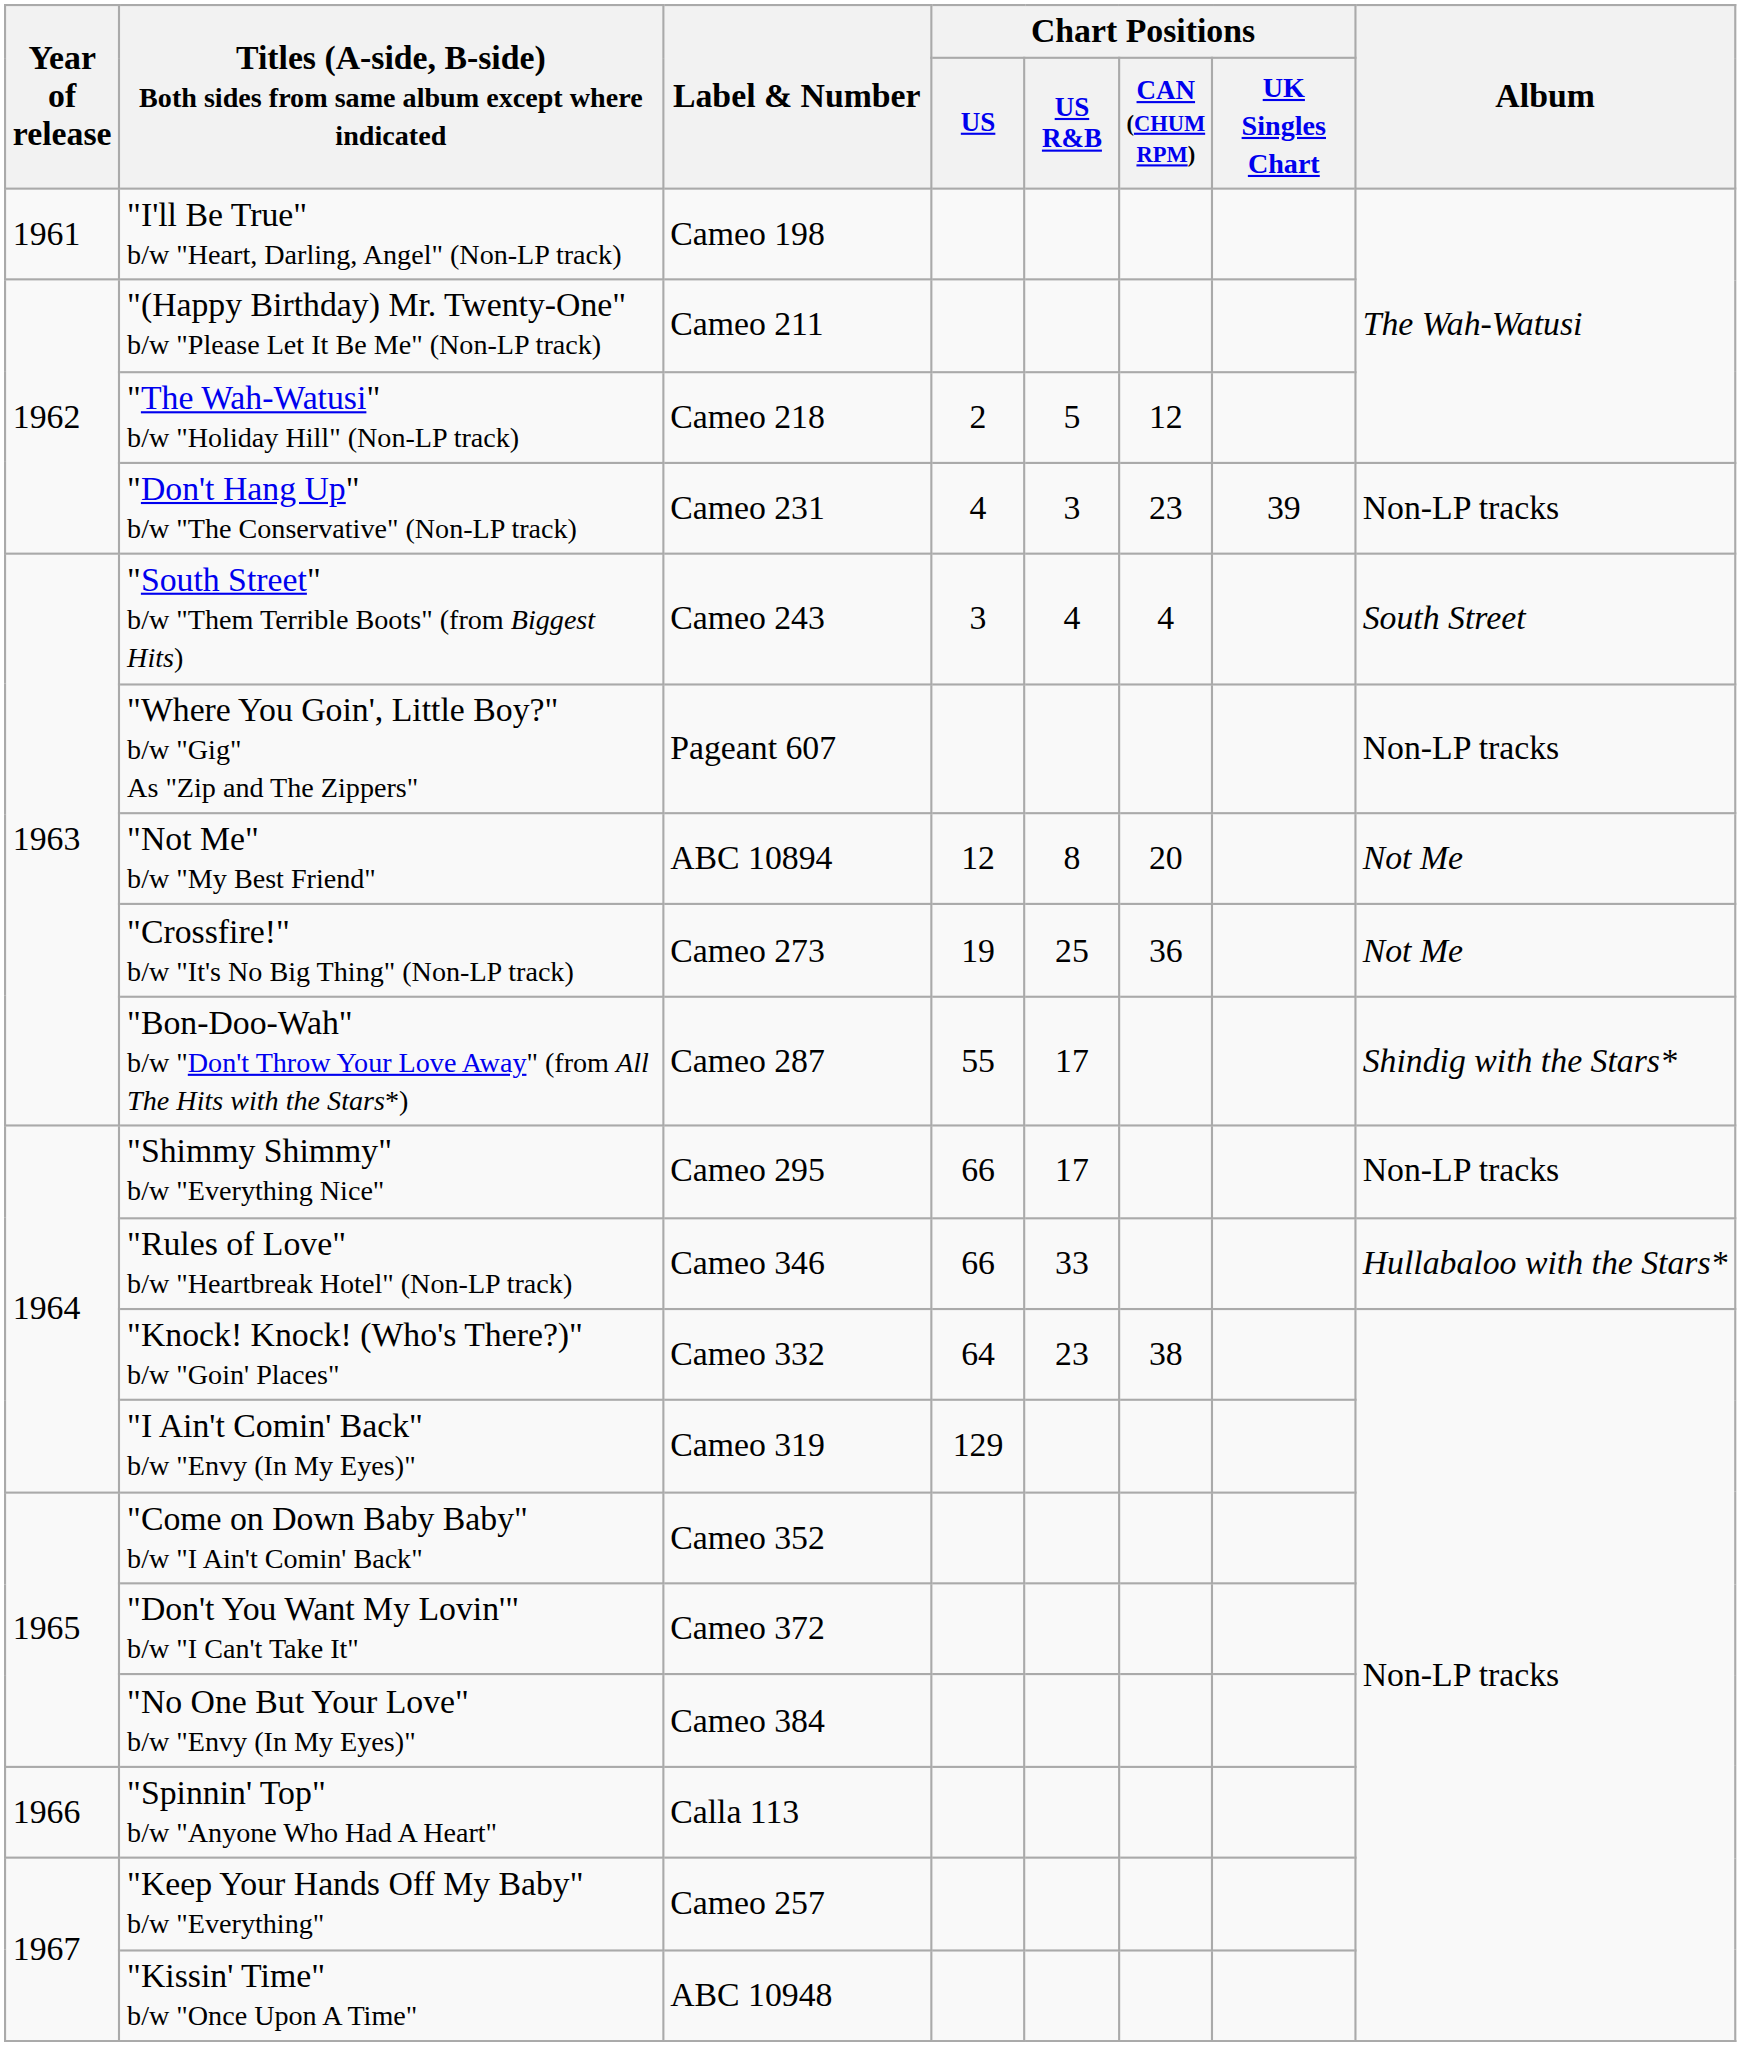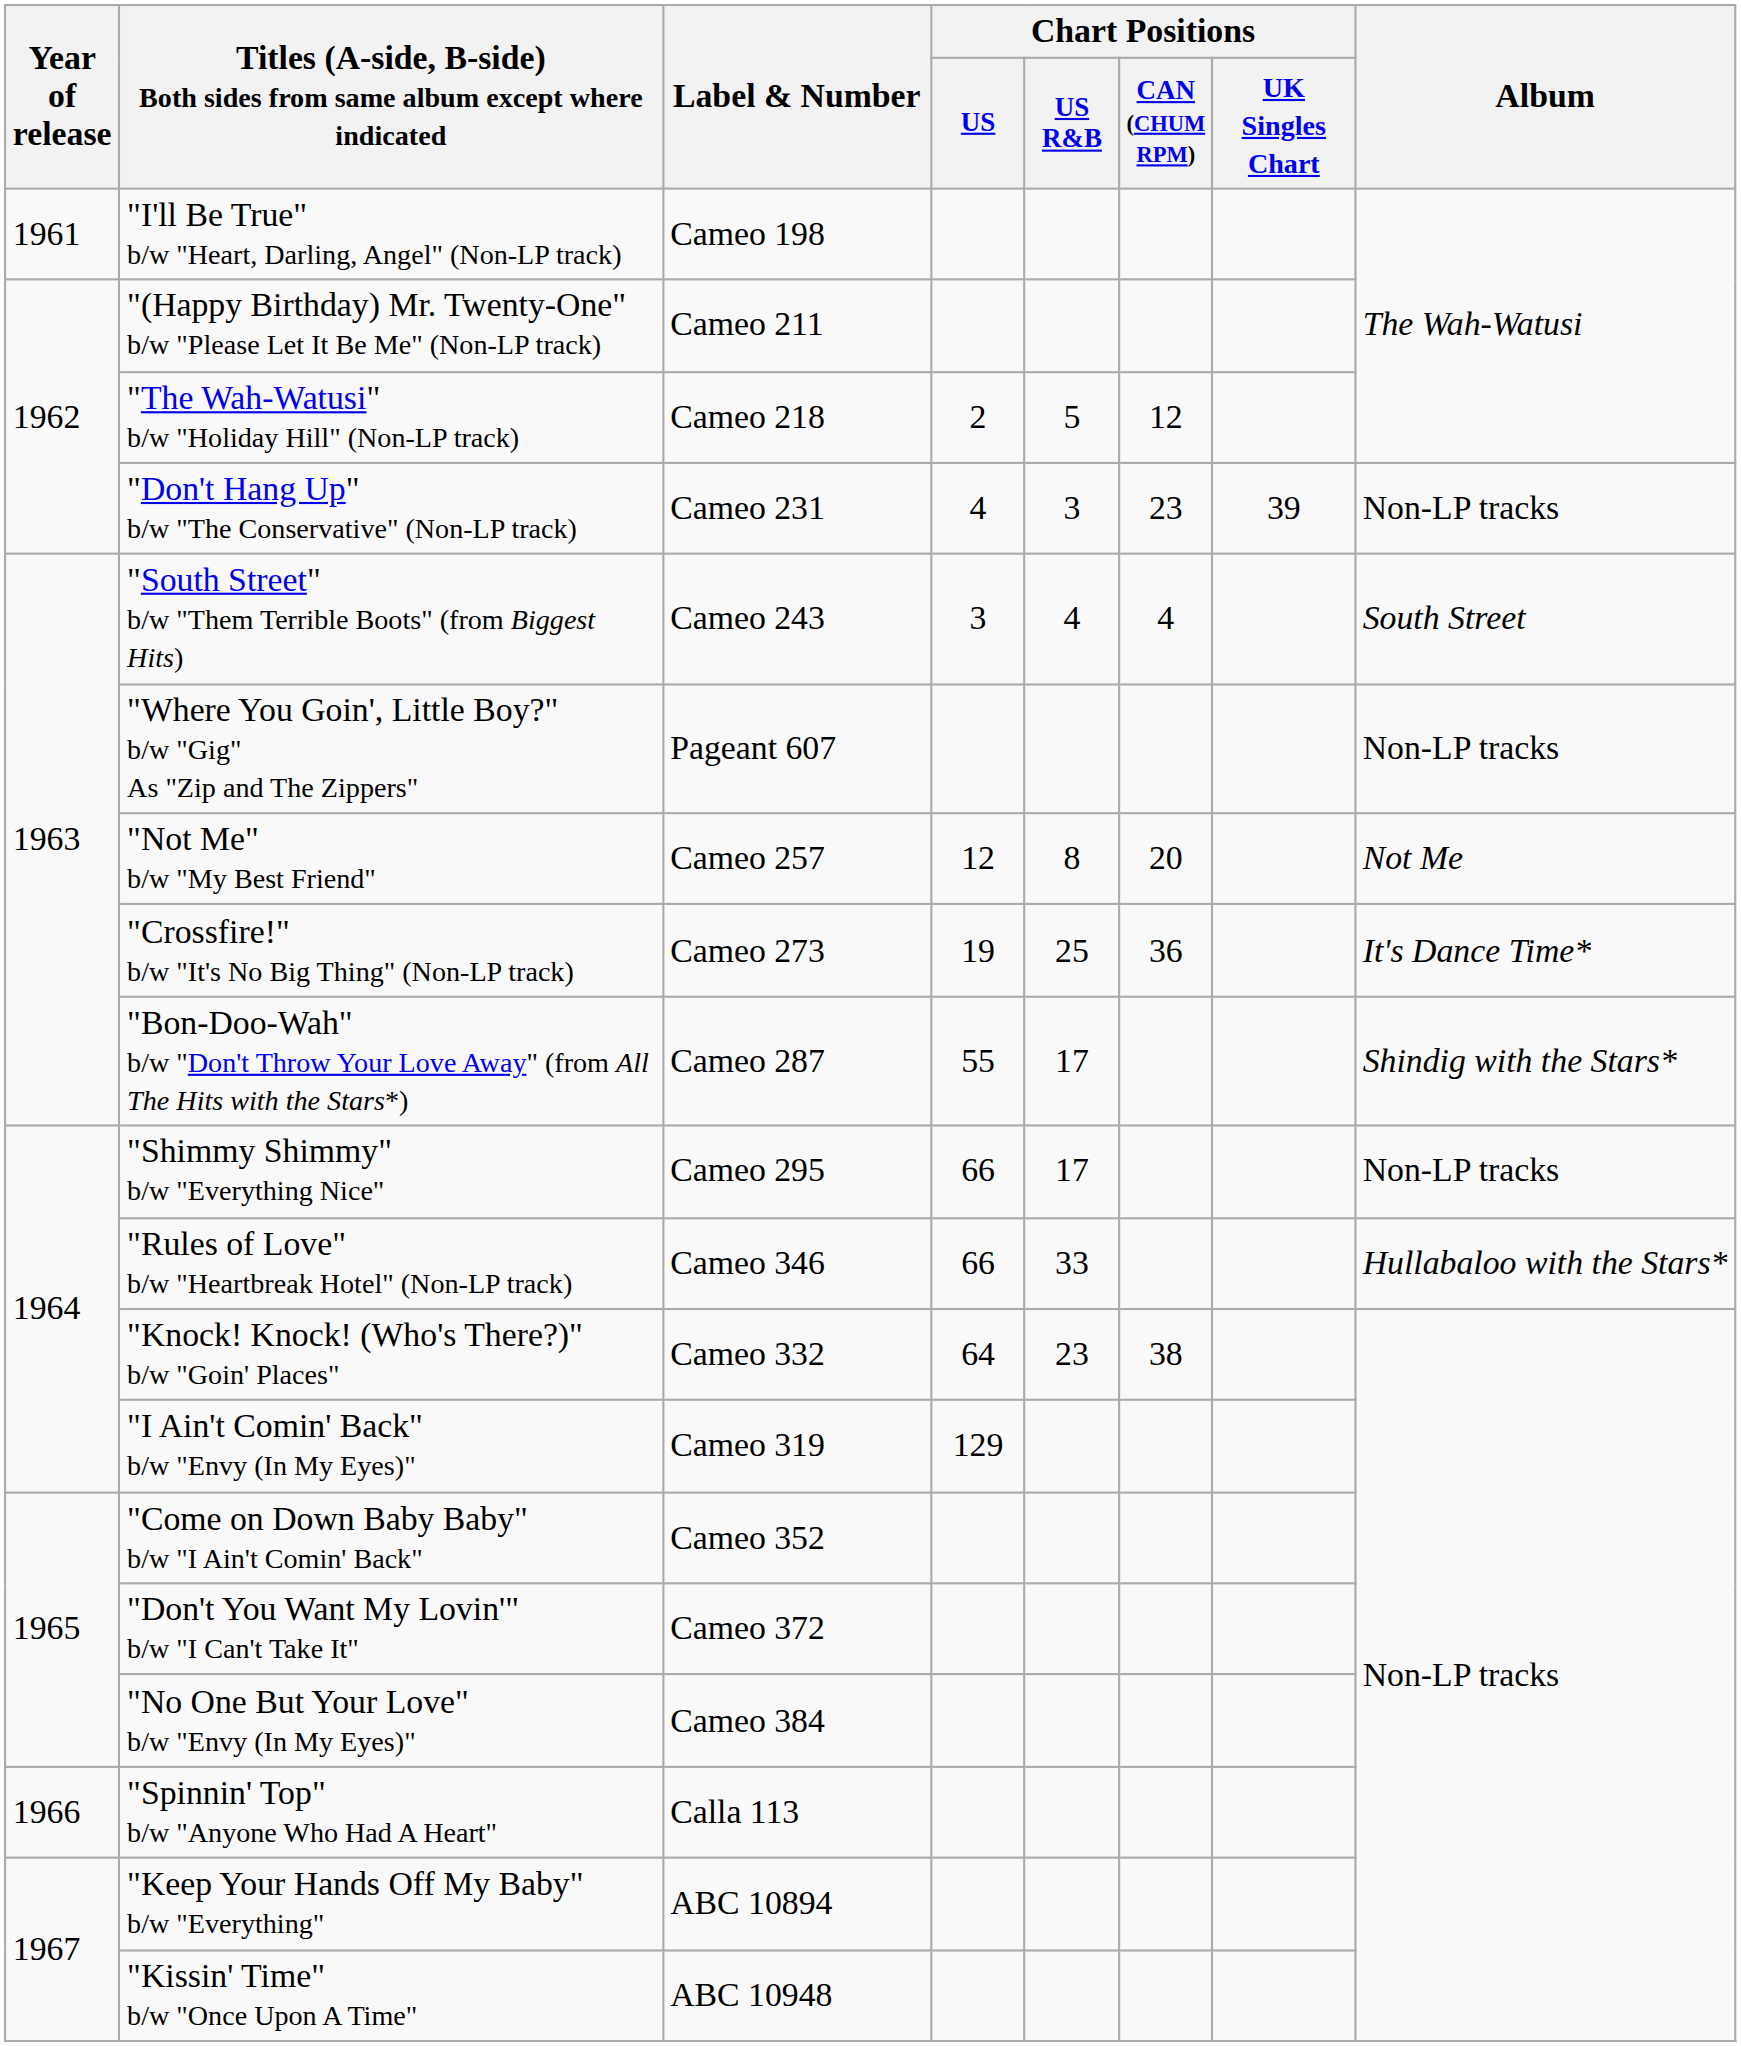 <table class="wikitable">
 <tr>
 <th style="width:20px;" rowspan="2">Year of release</th>
 <th style="width:250px;" rowspan="2">Titles (A-side, B-side)<br><small>Both sides from same album except where indicated</small></th>
 <th style="width:120px;" rowspan="2">Label & Number</th>
 <th colspan="4">Chart Positions</th>
 <th rowspan="2">Album</th>
 </tr>
 <tr>
 <th style="width:3em;font-size:80%;"><a href='#'>US</a></th>
 <th style="width:3em;font-size:80%;"><a href='#'>US R&B</a></th>
 <th style="width:3em;font-size:80%;"><a href='#'>CAN</a><small><br>(<a href='#'>CHUM</a><br><a href='#'>RPM</a>)</small></th>
 <th style="width:60px;"><small><a href='#'>UK Singles Chart</a></small></th>
 </tr>
 <tr>
 <td rowspan="1">1961</td>
 <td rowspan="1">"I'll Be True"<br><small>b/w "Heart, Darling, Angel" (Non-LP track)</small></td>
 <td>Cameo 198</td>
 <td style="text-align:center;"></td>
 <td style="text-align:center;"></td>
 <td style="text-align:center;"></td>
 <td style="text-align:center;"></td>
 <td rowspan="3"><em>The Wah-Watusi</em></td>
 </tr>
 <tr>
 <td rowspan="3">1962</td>
 <td>"(Happy Birthday) Mr. Twenty-One"<br><small>b/w "Please Let It Be Me" (Non-LP track)</small></td>
 <td>Cameo 211</td>
 <td style="text-align:center;"></td>
 <td style="text-align:center;"></td>
 <td style="text-align:center;"></td>
 <td style="text-align:center;"></td>
 </tr>
 <tr>
 <td>"<a href='#'>The Wah-Watusi</a>"<br><small>b/w "Holiday Hill" (Non-LP track)</small></td>
 <td>Cameo 218</td>
 <td style="text-align:center;">2</td>
 <td style="text-align:center;">5</td>
 <td style="text-align:center;">12</td>
 <td style="text-align:center;"></td>
 </tr>
 <tr>
 <td>"<a href='#'>Don't Hang Up</a>"<br><small>b/w "The Conservative" (Non-LP track)</small></td>
 <td>Cameo 231</td>
 <td style="text-align:center;">4</td>
 <td style="text-align:center;">3</td>
 <td style="text-align:center;">23</td>
 <td style="text-align:center;">39</td>
 <td rowspan="1">Non-LP tracks</td>
 </tr>
 <tr>
 <td rowspan="5">1963</td>
 <td>"<a href='#'>South Street</a>"<br><small>b/w "Them Terrible Boots" (from <em>Biggest Hits</em>)</small></td>
 <td>Cameo 243</td>
 <td style="text-align:center;">3</td>
 <td style="text-align:center;">4</td>
 <td style="text-align:center;">4</td>
 <td style="text-align:center;"></td>
 <td rowspan="1"><em>South Street</em></td>
 </tr>
 <tr>
 <td>"Where You Goin', Little Boy?"<br><small>b/w "Gig"<br>As "Zip and The Zippers"</small></td>
 <td>Pageant 607</td>
 <td style="text-align:center;"></td>
 <td style="text-align:center;"></td>
 <td style="text-align:center;"></td>
 <td style="text-align:center;"></td>
 <td rowspan="1">Non-LP tracks</td>
 </tr>
 <tr>
 <td>"Not Me"<br><small>b/w "My Best Friend"</small></td>
-<td>ABC 10894</td>
+<td>Cameo 257</td>
 <td style="text-align:center;">12</td>
 <td style="text-align:center;">8</td>
 <td style="text-align:center;">20</td>
 <td style="text-align:center;"></td>
 <td rowspan="1"><em>Not Me</em></td>
 </tr>
 <tr>
 <td>"Crossfire!"<br><small>b/w "It's No Big Thing" (Non-LP track)</small></td>
 <td>Cameo 273</td>
 <td style="text-align:center;">19</td>
 <td style="text-align:center;">25</td>
 <td style="text-align:center;">36</td>
 <td style="text-align:center;"></td>
-<td rowspan="1"><em>Not Me</em></td>
+<td rowspan="1"><em>It's Dance Time*</em></td>
 </tr>
 <tr>
 <td>"Bon-Doo-Wah"<br><small>b/w "<a href='#'>Don't Throw Your Love Away</a>" (from <em>All The Hits with the Stars</em>*)</small></td>
 <td>Cameo 287</td>
 <td style="text-align:center;">55</td>
 <td style="text-align:center;">17</td>
 <td style="text-align:center;"></td>
 <td style="text-align:center;"></td>
 <td rowspan="1"><em>Shindig with the Stars*</em></td>
 </tr>
 <tr>
 <td rowspan="4">1964</td>
 <td>"Shimmy Shimmy"<br><small>b/w "Everything Nice"</small></td>
 <td>Cameo 295</td>
 <td style="text-align:center;">66</td>
 <td style="text-align:center;">17</td>
 <td style="text-align:center;"></td>
 <td style="text-align:center;"></td>
 <td rowspan="1">Non-LP tracks</td>
 </tr>
 <tr>
 <td>"Rules of Love"<br><small>b/w "Heartbreak Hotel" (Non-LP track)</small></td>
 <td>Cameo 346</td>
 <td style="text-align:center;">66</td>
 <td style="text-align:center;">33</td>
 <td style="text-align:center;"></td>
 <td style="text-align:center;"></td>
 <td rowspan="1"><em>Hullabaloo with the Stars*</em></td>
 </tr>
 <tr>
 <td>"Knock! Knock! (Who's There?)"<br><small>b/w "Goin' Places"</small></td>
 <td>Cameo 332</td>
 <td style="text-align:center;">64</td>
 <td style="text-align:center;">23</td>
 <td style="text-align:center;">38</td>
 <td style="text-align:center;"></td>
 <td rowspan="8">Non-LP tracks</td>
 </tr>
 <tr>
 <td>"I Ain't Comin' Back"<br><small>b/w "Envy (In My Eyes)"</small></td>
 <td>Cameo 319</td>
 <td style="text-align:center;">129</td>
 <td style="text-align:center;"></td>
 <td style="text-align:center;"></td>
 <td style="text-align:center;"></td>
 </tr>
 <tr>
 <td rowspan="3">1965</td>
 <td>"Come on Down Baby Baby"<br><small>b/w "I Ain't Comin' Back"</small></td>
 <td>Cameo 352</td>
 <td style="text-align:center;"></td>
 <td style="text-align:center;"></td>
 <td style="text-align:center;"></td>
 <td style="text-align:center;"></td>
 </tr>
 <tr>
 <td>"Don't You Want My Lovin'"<br><small>b/w "I Can't Take It"</small></td>
 <td>Cameo 372</td>
 <td style="text-align:center;"></td>
 <td style="text-align:center;"></td>
 <td style="text-align:center;"></td>
 <td style="text-align:center;"></td>
 </tr>
 <tr>
 <td>"No One But Your Love"<br><small>b/w "Envy (In My Eyes)"</small></td>
 <td>Cameo 384</td>
 <td style="text-align:center;"></td>
 <td style="text-align:center;"></td>
 <td style="text-align:center;"></td>
 <td style="text-align:center;"></td>
 </tr>
 <tr>
 <td rowspan="1">1966</td>
 <td>"Spinnin' Top"<br><small>b/w "Anyone Who Had A Heart"</small></td>
 <td>Calla 113</td>
 <td style="text-align:center;"></td>
 <td style="text-align:center;"></td>
 <td style="text-align:center;"></td>
 <td style="text-align:center;"></td>
 </tr>
 <tr>
 <td rowspan="2">1967</td>
 <td>"Keep Your Hands Off My Baby"<br><small>b/w "Everything"</small></td>
-<td>Cameo 257</td>
+<td>ABC 10894</td>
 <td style="text-align:center;"></td>
 <td style="text-align:center;"></td>
 <td style="text-align:center;"></td>
 <td style="text-align:center;"></td>
 </tr>
 <tr>
 <td>"Kissin' Time"<br><small>b/w "Once Upon A Time"</small></td>
 <td>ABC 10948</td>
 <td style="text-align:center;"></td>
 <td style="text-align:center;"></td>
 <td style="text-align:center;"></td>
 <td style="text-align:center;"></td>
 </tr>
 <tr>
 </tr>
 </table>
